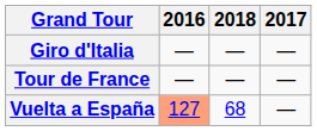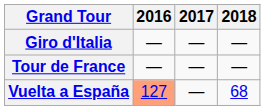 <table class="wikitable plainrowheaders">
 <tr>
 <th scope="col"><a href='#'>Grand Tour</a></th>
 <th scope="col">2016</th>
+<th scope="col">2017</th>
 <th scope="col">2018</th>
-<th scope="col">2017</th>
 </tr>
 <tr style="text-align:center;">
 <th scope="row"> <a href='#'>Giro d'Italia</a></th>
 <td>—</td>
 <td>—</td>
 <td>—</td>
 </tr>
 <tr style="text-align:center;">
 <th scope="row"> <a href='#'>Tour de France</a></th>
 <td>—</td>
 <td>—</td>
 <td>—</td>
 </tr>
 <tr style="text-align:center;">
 <th scope="row"> <a href='#'>Vuelta a España</a></th>
 <td style="background: lightsalmon;"><a href='#'>127</a></td>
+<td>—</td>
 <td><a href='#'>68</a></td>
-<td>—</td>
 </tr>
 </table>
